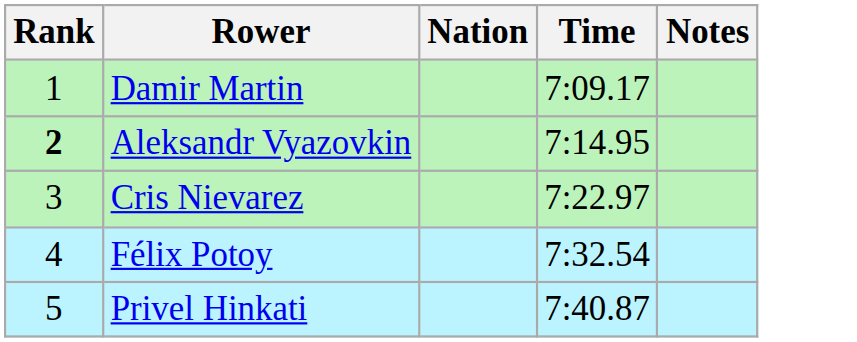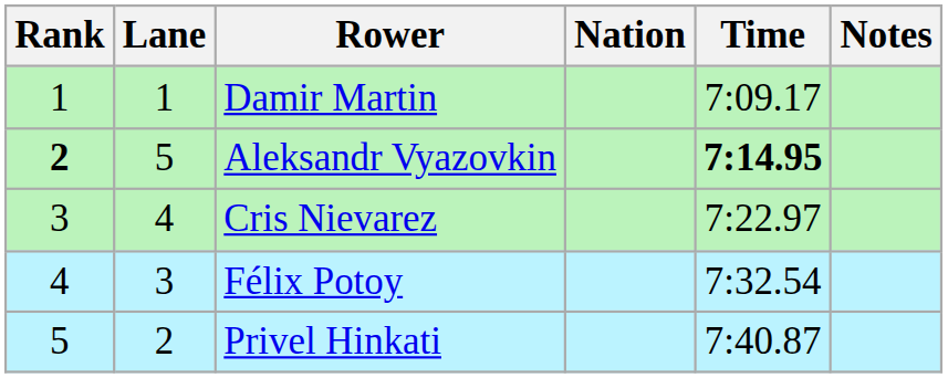 <table class="wikitable sortable" style="text-align:center">
 <tr>
 <th>Rank</th>
+<th>Lane</th>
 <th>Rower</th>
 <th>Nation</th>
 <th>Time</th>
 <th>Notes</th>
 </tr>
 <tr bgcolor=bbf3bb>
+<td>1</td>
 <td>1</td>
 <td align="left"><a href='#'>Damir Martin</a></td>
 <td align="left"></td>
 <td>7:09.17</td>
 <td></td>
 </tr>
 <tr bgcolor=bbf3bb>
 <td><strong>2</strong></td>
+<td>5</td>
 <td align="left"><a href='#'>Aleksandr Vyazovkin</a></td>
 <td align="left"></td>
-<td>7:14.95</td>
+<td><strong>7:14.95</strong></td>
 <td></td>
 </tr>
 <tr bgcolor=bbf3bb>
 <td>3</td>
+<td>4</td>
 <td align="left"><a href='#'>Cris Nievarez</a></td>
 <td align="left"></td>
 <td>7:22.97</td>
 <td></td>
 </tr>
 <tr bgcolor=bbf3ff>
 <td>4</td>
+<td>3</td>
 <td align="left"><a href='#'>Félix Potoy</a></td>
 <td align="left"></td>
 <td>7:32.54</td>
 <td></td>
 </tr>
 <tr bgcolor=bbf3ff>
 <td>5</td>
+<td>2</td>
 <td align="left"><a href='#'>Privel Hinkati</a></td>
 <td align="left"></td>
 <td>7:40.87</td>
 <td></td>
 </tr>
 </table>
